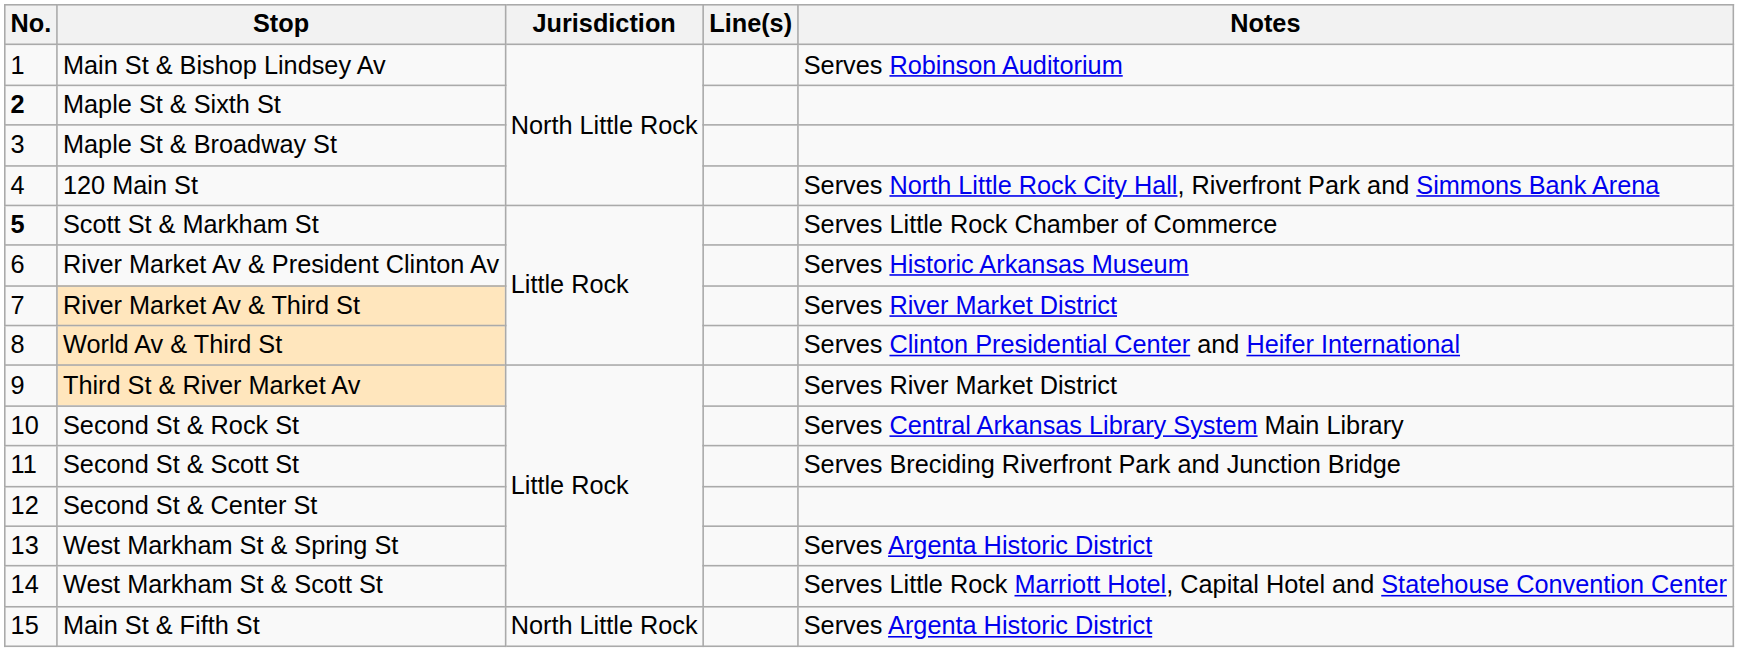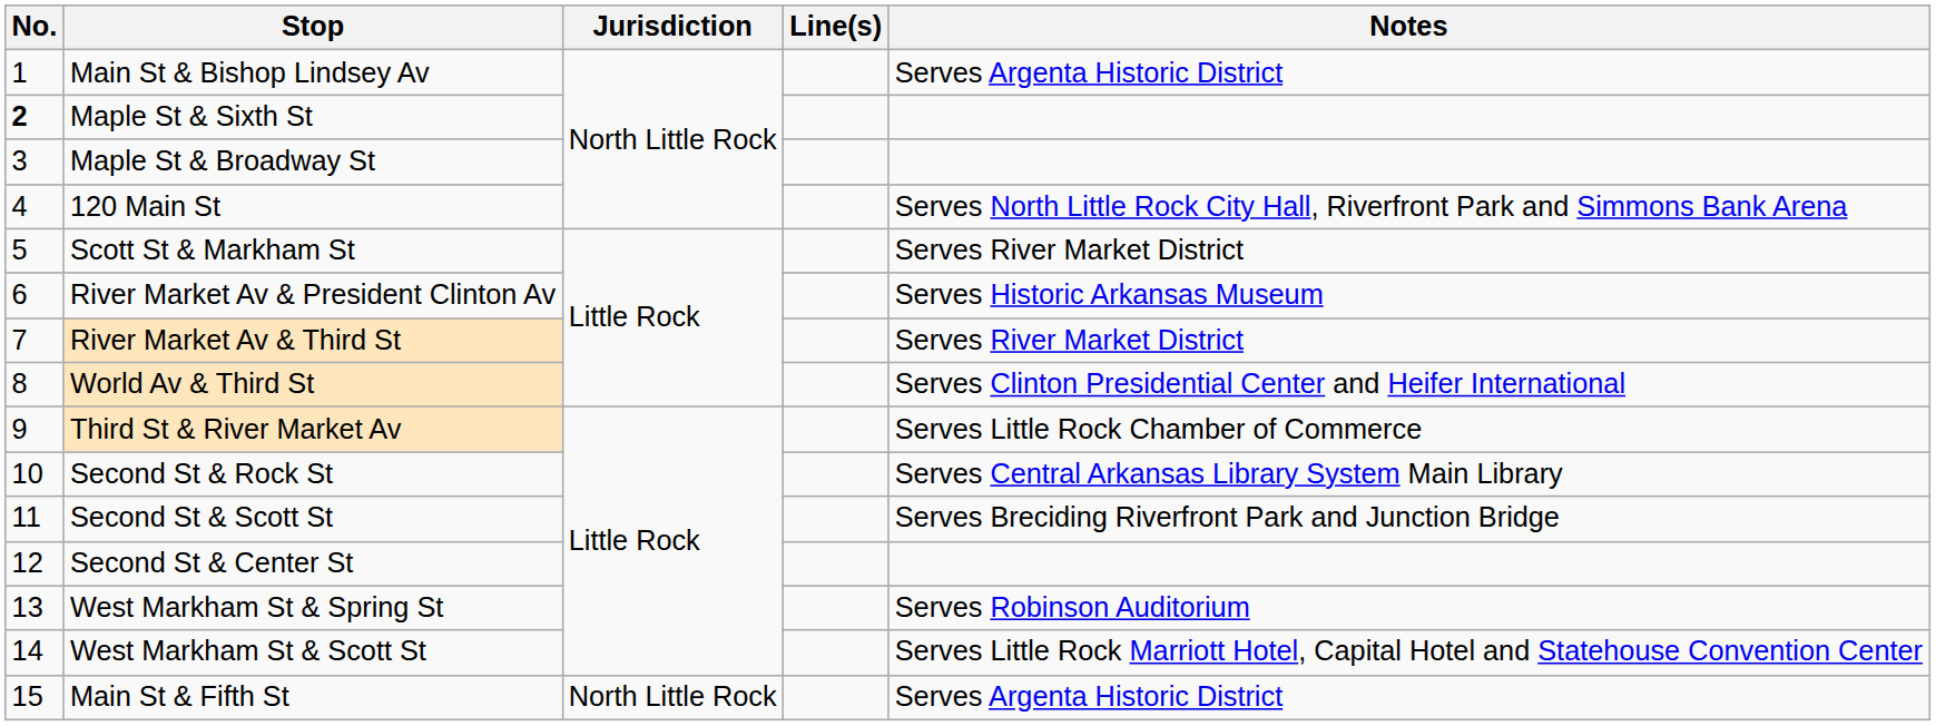 <table class="wikitable">
 <tr>
 <th>No.</th>
 <th>Stop</th>
 <th>Jurisdiction</th>
 <th>Line(s)</th>
 <th>Notes</th>
 </tr>
 <tr>
 <td>1</td>
 <td>Main St & Bishop Lindsey Av</td>
 <td rowspan="4">North Little Rock</td>
 <td></td>
-<td>Serves <a href='#'>Robinson Auditorium</a></td>
+<td>Serves <a href='#'>Argenta Historic District</a></td>
 </tr>
 <tr>
 <td><strong>2</strong></td>
 <td>Maple St & Sixth St</td>
 <td></td>
 <td></td>
 </tr>
 <tr>
 <td>3</td>
 <td>Maple St & Broadway St</td>
 <td></td>
 <td></td>
 </tr>
 <tr>
 <td>4</td>
 <td>120 Main St</td>
 <td></td>
 <td>Serves <a href='#'>North Little Rock City Hall</a>, Riverfront Park and <a href='#'>Simmons Bank Arena</a></td>
 </tr>
 <tr>
-<td><strong>5</strong></td>
+<td>5</td>
 <td>Scott St & Markham St</td>
 <td rowspan="4">Little Rock</td>
 <td></td>
-<td>Serves Little Rock Chamber of Commerce</td>
+<td>Serves River Market District</td>
 </tr>
 <tr>
 <td>6</td>
 <td>River Market Av & President Clinton Av</td>
 <td> </td>
 <td>Serves <a href='#'>Historic Arkansas Museum</a></td>
 </tr>
 <tr>
 <td>7</td>
 <td style="background-color:#FFE6BD">River Market Av & Third St</td>
 <td> </td>
 <td>Serves <a href='#'>River Market District</a></td>
 </tr>
 <tr>
 <td>8</td>
 <td style="background-color:#FFE6BD">World Av & Third St</td>
 <td> </td>
 <td>Serves <a href='#'>Clinton Presidential Center</a> and <a href='#'>Heifer International</a></td>
 </tr>
 <tr>
 <td>9</td>
 <td style="background-color:#FFE6BD">Third St & River Market Av</td>
 <td rowspan="6">Little Rock</td>
 <td> </td>
-<td>Serves River Market District</td>
+<td>Serves Little Rock Chamber of Commerce</td>
 </tr>
 <tr>
 <td>10</td>
 <td>Second St & Rock St</td>
 <td> </td>
 <td>Serves <a href='#'>Central Arkansas Library System</a> Main Library</td>
 </tr>
 <tr>
 <td>11</td>
 <td>Second St & Scott St</td>
 <td> </td>
 <td>Serves Breciding Riverfront Park and Junction Bridge</td>
 </tr>
 <tr>
 <td>12</td>
 <td>Second St & Center St</td>
 <td> </td>
 <td></td>
 </tr>
 <tr>
 <td>13</td>
 <td>West Markham St & Spring St</td>
 <td> </td>
-<td>Serves <a href='#'>Argenta Historic District</a></td>
+<td>Serves <a href='#'>Robinson Auditorium</a></td>
 </tr>
 <tr>
 <td>14</td>
 <td>West Markham St & Scott St</td>
 <td> </td>
 <td>Serves Little Rock <a href='#'>Marriott Hotel</a>, Capital Hotel and <a href='#'>Statehouse Convention Center</a></td>
 </tr>
 <tr>
 <td>15</td>
 <td>Main St & Fifth St</td>
 <td>North Little Rock</td>
 <td></td>
 <td>Serves <a href='#'>Argenta Historic District</a></td>
 </tr>
 </table>
